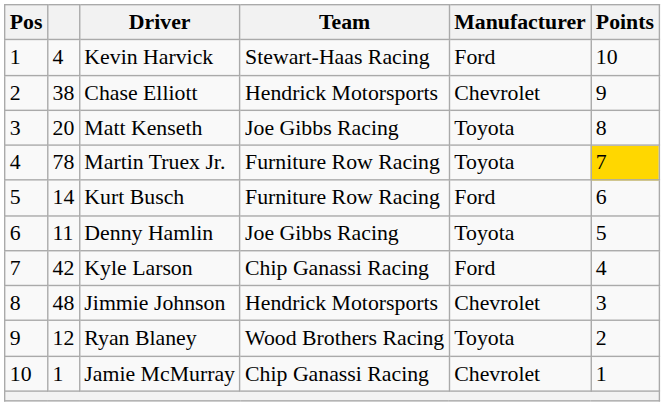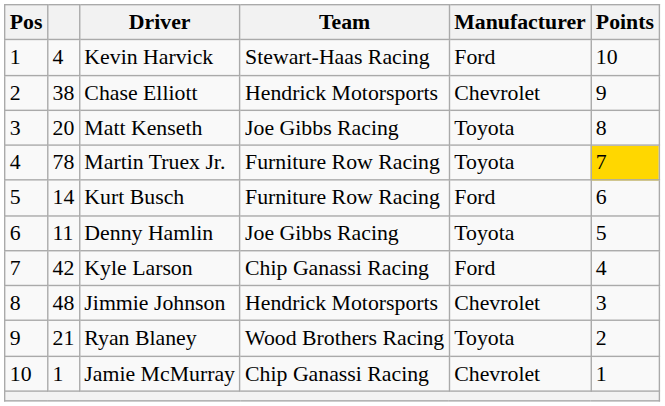 <table class="wikitable" style="font-size:98%">
 <tr>
 <th>Pos</th>
 <th></th>
 <th>Driver</th>
 <th>Team</th>
 <th>Manufacturer</th>
 <th>Points</th>
 </tr>
 <tr>
 <td>1</td>
 <td>4</td>
 <td>Kevin Harvick</td>
 <td>Stewart-Haas Racing</td>
 <td>Ford</td>
 <td>10</td>
 </tr>
 <tr>
 <td>2</td>
 <td>38</td>
 <td>Chase Elliott</td>
 <td>Hendrick Motorsports</td>
 <td>Chevrolet</td>
 <td>9</td>
 </tr>
 <tr>
 <td>3</td>
 <td>20</td>
 <td>Matt Kenseth</td>
 <td>Joe Gibbs Racing</td>
 <td>Toyota</td>
 <td>8</td>
 </tr>
 <tr>
 <td>4</td>
 <td>78</td>
 <td>Martin Truex Jr.</td>
 <td>Furniture Row Racing</td>
 <td>Toyota</td>
 <td style="background: gold;">7</td>
 </tr>
 <tr>
 <td>5</td>
 <td>14</td>
 <td>Kurt Busch</td>
 <td>Furniture Row Racing</td>
 <td>Ford</td>
 <td>6</td>
 </tr>
 <tr>
 <td>6</td>
 <td>11</td>
 <td>Denny Hamlin</td>
 <td>Joe Gibbs Racing</td>
 <td>Toyota</td>
 <td>5</td>
 </tr>
 <tr>
 <td>7</td>
 <td>42</td>
 <td>Kyle Larson</td>
 <td>Chip Ganassi Racing</td>
 <td>Ford</td>
 <td>4</td>
 </tr>
 <tr>
 <td>8</td>
 <td>48</td>
 <td>Jimmie Johnson</td>
 <td>Hendrick Motorsports</td>
 <td>Chevrolet</td>
 <td>3</td>
 </tr>
 <tr>
 <td>9</td>
-<td>12</td>
+<td>21</td>
 <td>Ryan Blaney</td>
 <td>Wood Brothers Racing</td>
 <td>Toyota</td>
 <td>2</td>
 </tr>
 <tr>
 <td>10</td>
 <td>1</td>
 <td>Jamie McMurray</td>
 <td>Chip Ganassi Racing</td>
 <td>Chevrolet</td>
 <td>1</td>
 </tr>
 <tr>
 <th colspan="6"></th>
 </tr>
 </table>
